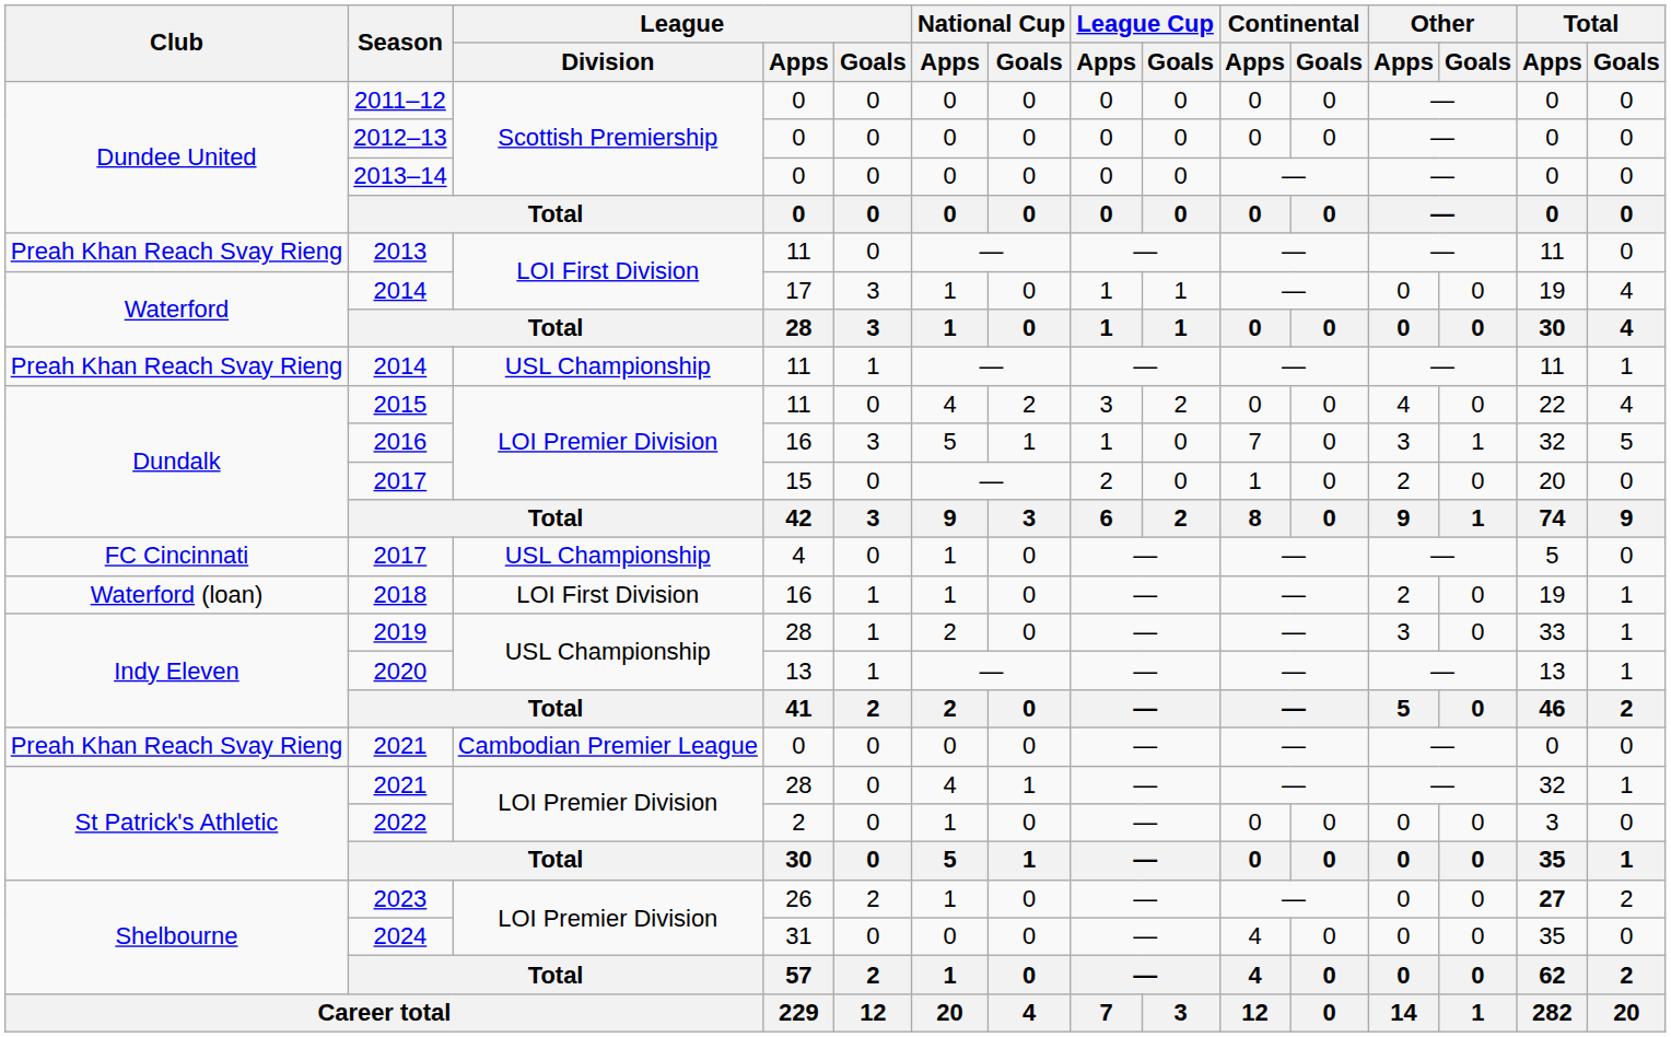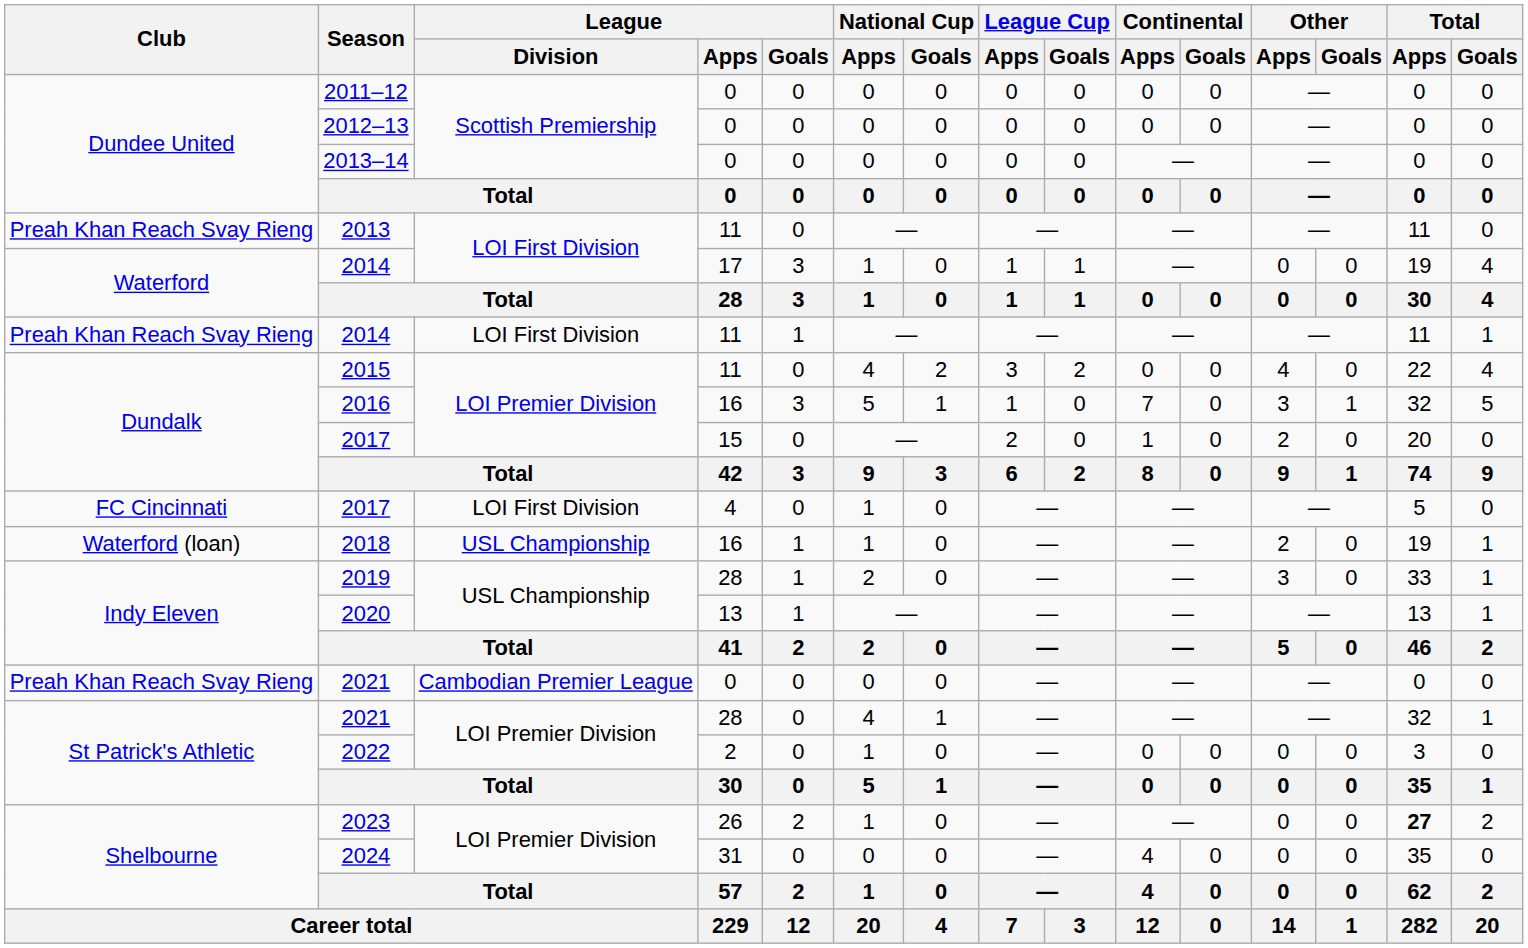 <table class="wikitable" style="text-align:center">
 <tr>
 <th rowspan="2">Club</th>
 <th rowspan="2">Season</th>
 <th colspan="3">League</th>
 <th colspan="2">National Cup</th>
 <th colspan="2"><a href='#'>League Cup</a></th>
 <th colspan="2">Continental</th>
 <th colspan="2">Other</th>
 <th colspan="2">Total</th>
 </tr>
 <tr>
 <th>Division</th>
 <th>Apps</th>
 <th>Goals</th>
 <th>Apps</th>
 <th>Goals</th>
 <th>Apps</th>
 <th>Goals</th>
 <th>Apps</th>
 <th>Goals</th>
 <th>Apps</th>
 <th>Goals</th>
 <th>Apps</th>
 <th>Goals</th>
 </tr>
 <tr>
 <td rowspan="4"><a href='#'>Dundee United</a></td>
 <td><a href='#'>2011–12</a></td>
 <td rowspan="3"><a href='#'>Scottish Premiership</a></td>
 <td>0</td>
 <td>0</td>
 <td>0</td>
 <td>0</td>
 <td>0</td>
 <td>0</td>
 <td>0</td>
 <td>0</td>
 <td colspan="2">—</td>
 <td>0</td>
 <td>0</td>
 </tr>
 <tr>
 <td><a href='#'>2012–13</a></td>
 <td>0</td>
 <td>0</td>
 <td>0</td>
 <td>0</td>
 <td>0</td>
 <td>0</td>
 <td>0</td>
 <td>0</td>
 <td colspan="2">—</td>
 <td>0</td>
 <td>0</td>
 </tr>
 <tr>
 <td><a href='#'>2013–14</a></td>
 <td>0</td>
 <td>0</td>
 <td>0</td>
 <td>0</td>
 <td>0</td>
 <td>0</td>
 <td colspan="2">—</td>
 <td colspan="2">—</td>
 <td>0</td>
 <td>0</td>
 </tr>
 <tr>
 <th colspan="2">Total</th>
 <th>0</th>
 <th>0</th>
 <th>0</th>
 <th>0</th>
 <th>0</th>
 <th>0</th>
 <th>0</th>
 <th>0</th>
 <th colspan="2">—</th>
 <th>0</th>
 <th>0</th>
 </tr>
 <tr>
 <td><a href='#'>Preah Khan Reach Svay Rieng</a></td>
 <td><a href='#'>2013</a></td>
 <td rowspan="2"><a href='#'>LOI First Division</a></td>
 <td>11</td>
 <td>0</td>
 <td colspan="2">—</td>
 <td colspan="2">—</td>
 <td colspan="2">—</td>
 <td colspan="2">—</td>
 <td>11</td>
 <td>0</td>
 </tr>
 <tr>
 <td rowspan="2"><a href='#'>Waterford</a></td>
 <td><a href='#'>2014</a></td>
 <td>17</td>
 <td>3</td>
 <td>1</td>
 <td>0</td>
 <td>1</td>
 <td>1</td>
 <td colspan="2">—</td>
 <td>0</td>
 <td>0</td>
 <td>19</td>
 <td>4</td>
 </tr>
 <tr>
 <th colspan="2">Total</th>
 <th>28</th>
 <th>3</th>
 <th>1</th>
 <th>0</th>
 <th>1</th>
 <th>1</th>
 <th>0</th>
 <th>0</th>
 <th>0</th>
 <th>0</th>
 <th>30</th>
 <th>4</th>
 </tr>
 <tr>
 <td><a href='#'>Preah Khan Reach Svay Rieng</a></td>
 <td><a href='#'>2014</a></td>
-<td><a href='#'>USL Championship</a></td>
+<td>LOI First Division</td>
 <td>11</td>
 <td>1</td>
 <td colspan="2">—</td>
 <td colspan="2">—</td>
 <td colspan="2">—</td>
 <td colspan="2">—</td>
 <td>11</td>
 <td>1</td>
 </tr>
 <tr>
 <td rowspan="4"><a href='#'>Dundalk</a></td>
 <td><a href='#'>2015</a></td>
 <td rowspan="3"><a href='#'>LOI Premier Division</a></td>
 <td>11</td>
 <td>0</td>
 <td>4</td>
 <td>2</td>
 <td>3</td>
 <td>2</td>
 <td>0</td>
 <td>0</td>
 <td>4</td>
 <td>0</td>
 <td>22</td>
 <td>4</td>
 </tr>
 <tr>
 <td><a href='#'>2016</a></td>
 <td>16</td>
 <td>3</td>
 <td>5</td>
 <td>1</td>
 <td>1</td>
 <td>0</td>
 <td>7</td>
 <td>0</td>
 <td>3</td>
 <td>1</td>
 <td>32</td>
 <td>5</td>
 </tr>
 <tr>
 <td><a href='#'>2017</a></td>
 <td>15</td>
 <td>0</td>
 <td colspan="2">—</td>
 <td>2</td>
 <td>0</td>
 <td>1</td>
 <td>0</td>
 <td>2</td>
 <td>0</td>
 <td>20</td>
 <td>0</td>
 </tr>
 <tr>
 <th colspan="2">Total</th>
 <th>42</th>
 <th>3</th>
 <th>9</th>
 <th>3</th>
 <th>6</th>
 <th>2</th>
 <th>8</th>
 <th>0</th>
 <th>9</th>
 <th>1</th>
 <th>74</th>
 <th>9</th>
 </tr>
 <tr>
 <td><a href='#'>FC Cincinnati</a></td>
 <td><a href='#'>2017</a></td>
-<td><a href='#'>USL Championship</a></td>
+<td>LOI First Division</td>
 <td>4</td>
 <td>0</td>
 <td>1</td>
 <td>0</td>
 <td colspan="2">—</td>
 <td colspan="2">—</td>
 <td colspan="2">—</td>
 <td>5</td>
 <td>0</td>
 </tr>
 <tr>
 <td><a href='#'>Waterford</a> (loan)</td>
 <td><a href='#'>2018</a></td>
-<td>LOI First Division</td>
+<td><a href='#'>USL Championship</a></td>
 <td>16</td>
 <td>1</td>
 <td>1</td>
 <td>0</td>
 <td colspan="2">—</td>
 <td colspan="2">—</td>
 <td>2</td>
 <td>0</td>
 <td>19</td>
 <td>1</td>
 </tr>
 <tr>
 <td rowspan="3"><a href='#'>Indy Eleven</a></td>
 <td><a href='#'>2019</a></td>
 <td rowspan="2">USL Championship</td>
 <td>28</td>
 <td>1</td>
 <td>2</td>
 <td>0</td>
 <td colspan="2">—</td>
 <td colspan="2">—</td>
 <td>3</td>
 <td>0</td>
 <td>33</td>
 <td>1</td>
 </tr>
 <tr>
 <td><a href='#'>2020</a></td>
 <td>13</td>
 <td>1</td>
 <td colspan="2">—</td>
 <td colspan="2">—</td>
 <td colspan="2">—</td>
 <td colspan="2">—</td>
 <td>13</td>
 <td>1</td>
 </tr>
 <tr>
 <th colspan="2">Total</th>
 <th>41</th>
 <th>2</th>
 <th>2</th>
 <th>0</th>
 <th colspan="2">—</th>
 <th colspan="2">—</th>
 <th>5</th>
 <th>0</th>
 <th>46</th>
 <th>2</th>
 </tr>
 <tr>
 <td><a href='#'>Preah Khan Reach Svay Rieng</a></td>
 <td><a href='#'>2021</a></td>
 <td><a href='#'>Cambodian Premier League</a></td>
 <td>0</td>
 <td>0</td>
 <td>0</td>
 <td>0</td>
 <td colspan="2">—</td>
 <td colspan="2">—</td>
 <td colspan="2">—</td>
 <td>0</td>
 <td>0</td>
 </tr>
 <tr>
 <td rowspan="3"><a href='#'>St Patrick's Athletic</a></td>
 <td><a href='#'>2021</a></td>
 <td rowspan="2">LOI Premier Division</td>
 <td>28</td>
 <td>0</td>
 <td>4</td>
 <td>1</td>
 <td colspan="2">—</td>
 <td colspan="2">—</td>
 <td colspan="2">—</td>
 <td>32</td>
 <td>1</td>
 </tr>
 <tr>
 <td><a href='#'>2022</a></td>
 <td>2</td>
 <td>0</td>
 <td>1</td>
 <td>0</td>
 <td colspan="2">—</td>
 <td>0</td>
 <td>0</td>
 <td>0</td>
 <td>0</td>
 <td>3</td>
 <td>0</td>
 </tr>
 <tr>
 <th colspan="2">Total</th>
 <th>30</th>
 <th>0</th>
 <th>5</th>
 <th>1</th>
 <th colspan="2">—</th>
 <th>0</th>
 <th>0</th>
 <th>0</th>
 <th>0</th>
 <th>35</th>
 <th>1</th>
 </tr>
 <tr>
 <td rowspan="3"><a href='#'>Shelbourne</a></td>
 <td><a href='#'>2023</a></td>
 <td rowspan="2">LOI Premier Division</td>
 <td>26</td>
 <td>2</td>
 <td>1</td>
 <td>0</td>
 <td colspan="2">—</td>
 <td colspan="2">—</td>
 <td>0</td>
 <td>0</td>
 <td><strong>27</strong></td>
 <td>2</td>
 </tr>
 <tr>
 <td><a href='#'>2024</a></td>
 <td>31</td>
 <td>0</td>
 <td>0</td>
 <td>0</td>
 <td colspan="2">—</td>
 <td>4</td>
 <td>0</td>
 <td>0</td>
 <td>0</td>
 <td>35</td>
 <td>0</td>
 </tr>
 <tr>
 <th colspan="2">Total</th>
 <th>57</th>
 <th>2</th>
 <th>1</th>
 <th>0</th>
 <th colspan="2">—</th>
 <th>4</th>
 <th>0</th>
 <th>0</th>
 <th>0</th>
 <th>62</th>
 <th>2</th>
 </tr>
 <tr>
 <th colspan="3">Career total</th>
 <th>229</th>
 <th>12</th>
 <th>20</th>
 <th>4</th>
 <th>7</th>
 <th>3</th>
 <th>12</th>
 <th>0</th>
 <th>14</th>
 <th>1</th>
 <th>282</th>
 <th>20</th>
 </tr>
 </table>
